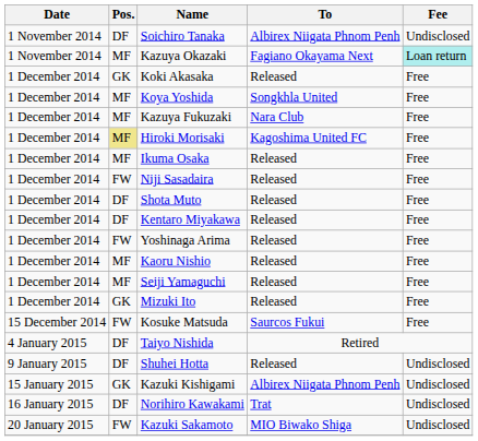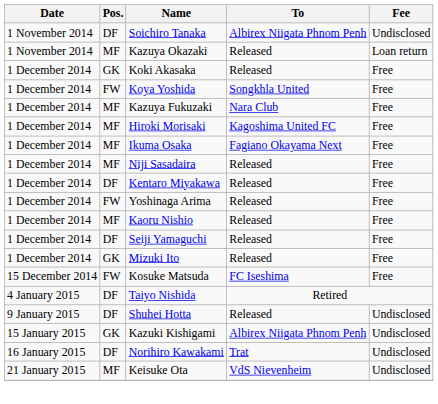 <table class="wikitable">
 <tr>
 <th>Date</th>
 <th>Pos.</th>
 <th>Name</th>
 <th>To</th>
 <th>Fee</th>
 </tr>
 <tr>
 <td>1 November 2014</td>
 <td>DF</td>
 <td> <a href='#'>Soichiro Tanaka</a></td>
 <td> <a href='#'>Albirex Niigata Phnom Penh</a></td>
 <td>Undisclosed</td>
 </tr>
 <tr>
 <td>1 November 2014</td>
 <td>MF</td>
 <td> Kazuya Okazaki</td>
-<td> <a href='#'>Fagiano Okayama Next</a></td>
-<td style="background: paleturquoise;">Loan return</td>
+<td>Released</td>
+<td>Loan return</td>
 </tr>
 <tr>
 <td>1 December 2014</td>
 <td>GK</td>
 <td> Koki Akasaka</td>
 <td>Released</td>
 <td>Free</td>
 </tr>
 <tr>
 <td>1 December 2014</td>
-<td>MF</td>
+<td>FW</td>
 <td> <a href='#'>Koya Yoshida</a></td>
 <td> <a href='#'> Songkhla United</a></td>
 <td>Free</td>
 </tr>
 <tr>
 <td>1 December 2014</td>
 <td>MF</td>
 <td> Kazuya Fukuzaki</td>
 <td> <a href='#'>Nara Club</a></td>
 <td>Free</td>
 </tr>
 <tr>
 <td>1 December 2014</td>
-<td style="background: khaki;">MF</td>
+<td>MF</td>
 <td> <a href='#'>Hiroki Morisaki</a></td>
 <td> <a href='#'>Kagoshima United FC</a></td>
 <td>Free</td>
 </tr>
 <tr>
 <td>1 December 2014</td>
 <td>MF</td>
 <td> <a href='#'>Ikuma Osaka</a></td>
-<td>Released</td>
+<td> <a href='#'>Fagiano Okayama Next</a></td>
 <td>Free</td>
 </tr>
 <tr>
 <td>1 December 2014</td>
-<td>FW</td>
+<td>MF</td>
 <td> <a href='#'>Niji Sasadaira</a></td>
-<td>Released</td>
-<td>Free</td>
-</tr>
-<tr>
-<td>1 December 2014</td>
-<td>DF</td>
-<td> <a href='#'>Shota Muto</a></td>
 <td>Released</td>
 <td>Free</td>
 </tr>
 <tr>
 <td>1 December 2014</td>
 <td>DF</td>
 <td> <a href='#'>Kentaro Miyakawa</a></td>
 <td>Released</td>
 <td>Free</td>
 </tr>
 <tr>
 <td>1 December 2014</td>
 <td>FW</td>
 <td> Yoshinaga Arima</td>
 <td>Released</td>
 <td>Free</td>
 </tr>
 <tr>
 <td>1 December 2014</td>
 <td>MF</td>
 <td> <a href='#'>Kaoru Nishio</a></td>
 <td>Released</td>
 <td>Free</td>
 </tr>
 <tr>
 <td>1 December 2014</td>
-<td>MF</td>
+<td>DF</td>
 <td> <a href='#'>Seiji Yamaguchi</a></td>
 <td>Released</td>
 <td>Free</td>
 </tr>
 <tr>
 <td>1 December 2014</td>
 <td>GK</td>
 <td> <a href='#'>Mizuki Ito</a></td>
 <td>Released</td>
 <td>Free</td>
 </tr>
 <tr>
 <td>15 December 2014</td>
 <td>FW</td>
 <td> Kosuke Matsuda</td>
-<td> <a href='#'>Saurcos Fukui</a></td>
+<td> <a href='#'>FC Iseshima</a></td>
 <td>Free</td>
 </tr>
 <tr>
 <td>4 January 2015</td>
 <td>DF</td>
 <td> <a href='#'>Taiyo Nishida</a></td>
 <td colspan="2" align="center">Retired</td>
 </tr>
 <tr>
 <td>9 January 2015</td>
 <td>DF</td>
 <td> <a href='#'>Shuhei Hotta</a></td>
 <td>Released</td>
 <td>Undisclosed</td>
 </tr>
 <tr>
 <td>15 January 2015</td>
 <td>GK</td>
 <td> Kazuki Kishigami</td>
 <td> <a href='#'>Albirex Niigata Phnom Penh</a></td>
 <td>Undisclosed </td>
 </tr>
 <tr>
 <td>16 January 2015</td>
 <td>DF</td>
 <td> <a href='#'>Norihiro Kawakami</a></td>
 <td> <a href='#'> Trat</a></td>
 <td>Undisclosed</td>
 </tr>
 <tr>
-<td>20 January 2015</td>
-<td>FW</td>
-<td> <a href='#'>Kazuki Sakamoto</a></td>
-<td> <a href='#'>MIO Biwako Shiga</a></td>
+<td>21 January 2015</td>
+<td>MF</td>
+<td> Keisuke Ota</td>
+<td> <a href='#'>VdS Nievenheim</a></td>
 <td>Undisclosed</td>
 </tr>
 <tr>
 </tr>
 </table>
